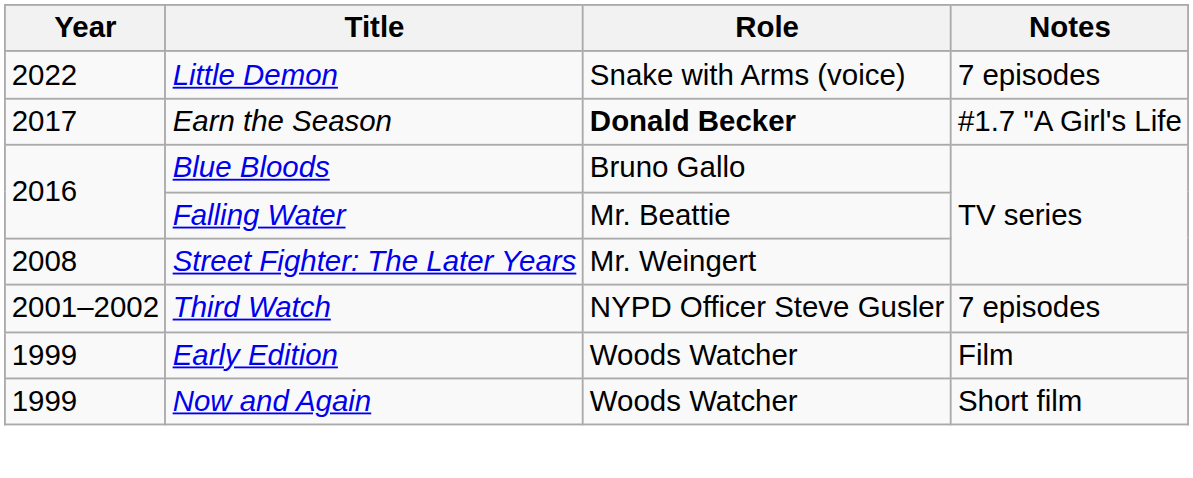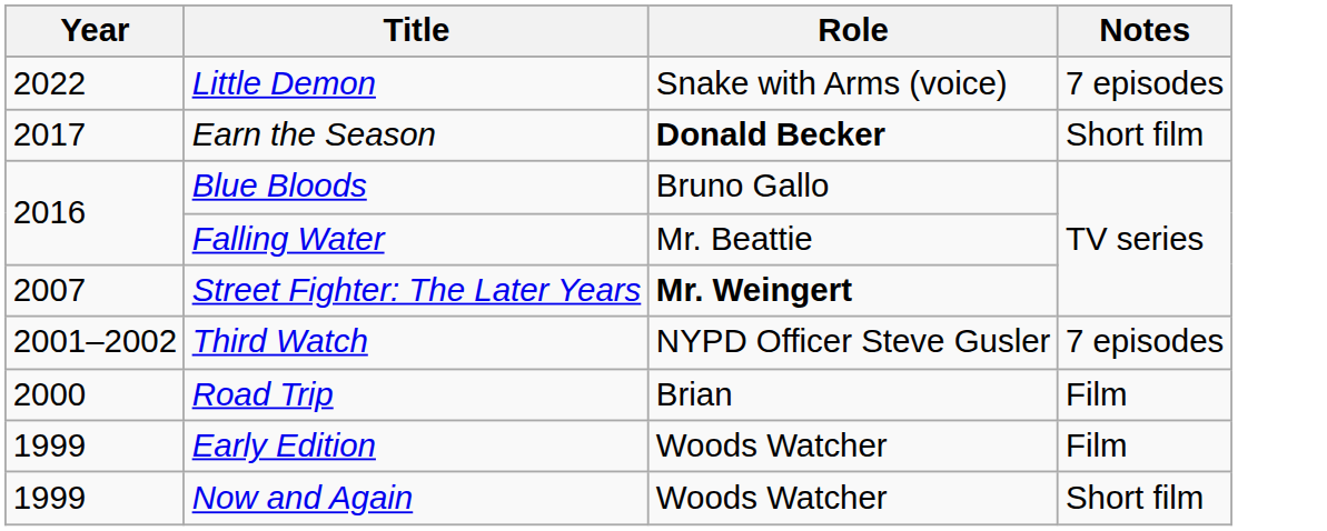 <table class="wikitable sortable">
 <tr>
 <th>Year</th>
 <th>Title</th>
 <th>Role</th>
 <th class="unsortable">Notes</th>
 </tr>
 <tr>
 <td>2022</td>
 <td><em><a href='#'>Little Demon</a></em></td>
 <td>Snake with Arms (voice)</td>
 <td>7 episodes</td>
 </tr>
 <tr>
 <td>2017</td>
 <td><em>Earn the Season</em></td>
 <td><strong>Donald Becker</strong></td>
-<td>#1.7 "A Girl's Life</td>
+<td>Short film</td>
 </tr>
 <tr>
 <td rowspan="2">2016</td>
 <td><em><a href='#'>Blue Bloods</a></em></td>
 <td>Bruno Gallo</td>
 <td rowspan="3">TV series</td>
 </tr>
 <tr>
 <td><em><a href='#'>Falling Water</a></em></td>
 <td>Mr. Beattie</td>
 </tr>
 <tr>
-<td>2008</td>
+<td>2007</td>
 <td><em><a href='#'>Street Fighter: The Later Years</a></em></td>
-<td>Mr. Weingert</td>
+<td><strong>Mr. Weingert</strong></td>
 </tr>
 <tr>
 <td>2001–2002</td>
 <td><em><a href='#'>Third Watch</a></em></td>
 <td>NYPD Officer Steve Gusler</td>
 <td>7 episodes</td>
+</tr>
+<tr>
+<td>2000</td>
+<td><em><a href='#'>Road Trip</a></em></td>
+<td>Brian</td>
+<td>Film</td>
 </tr>
 <tr>
 <td>1999</td>
 <td><em><a href='#'>Early Edition</a></em></td>
 <td>Woods Watcher</td>
 <td>Film</td>
 </tr>
 <tr>
 <td>1999</td>
 <td><em><a href='#'>Now and Again</a></em></td>
 <td>Woods Watcher</td>
 <td>Short film</td>
 </tr>
 </table>
